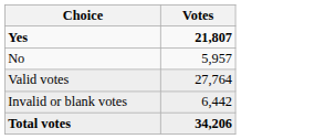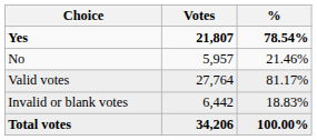 <table class="wikitable">
 <tr>
 <th style=width:11em>Choice</th>
 <th style=width:5em>Votes</th>
+<th style=width:5em>%</th>
 </tr>
 <tr>
 <td> <strong>Yes</strong></td>
 <td style="text-align: right;"><strong>21,807</strong></td>
+<td style="text-align: right;"><strong>78.54%</strong></td>
 </tr>
 <tr>
 <td> No</td>
 <td style="text-align: right;">5,957</td>
+<td style="text-align: right;">21.46%</td>
 </tr>
 <tr style="background-color:#eeeeee" |>
 <td>Valid votes</td>
 <td style="text-align: right;">27,764</td>
+<td style="text-align: right;">81.17%</td>
 </tr>
 <tr style="background-color:#eeeeee" |>
 <td>Invalid or blank votes</td>
 <td style="text-align: right;">6,442</td>
+<td style="text-align: right;">18.83%</td>
 </tr>
 <tr style="background-color:#eeeeee" |>
 <td><strong>Total votes </strong></td>
 <td style="text-align: right;"><strong>34,206</strong></td>
+<td style="text-align: right;"><strong>100.00%</strong></td>
 </tr>
 </table>
